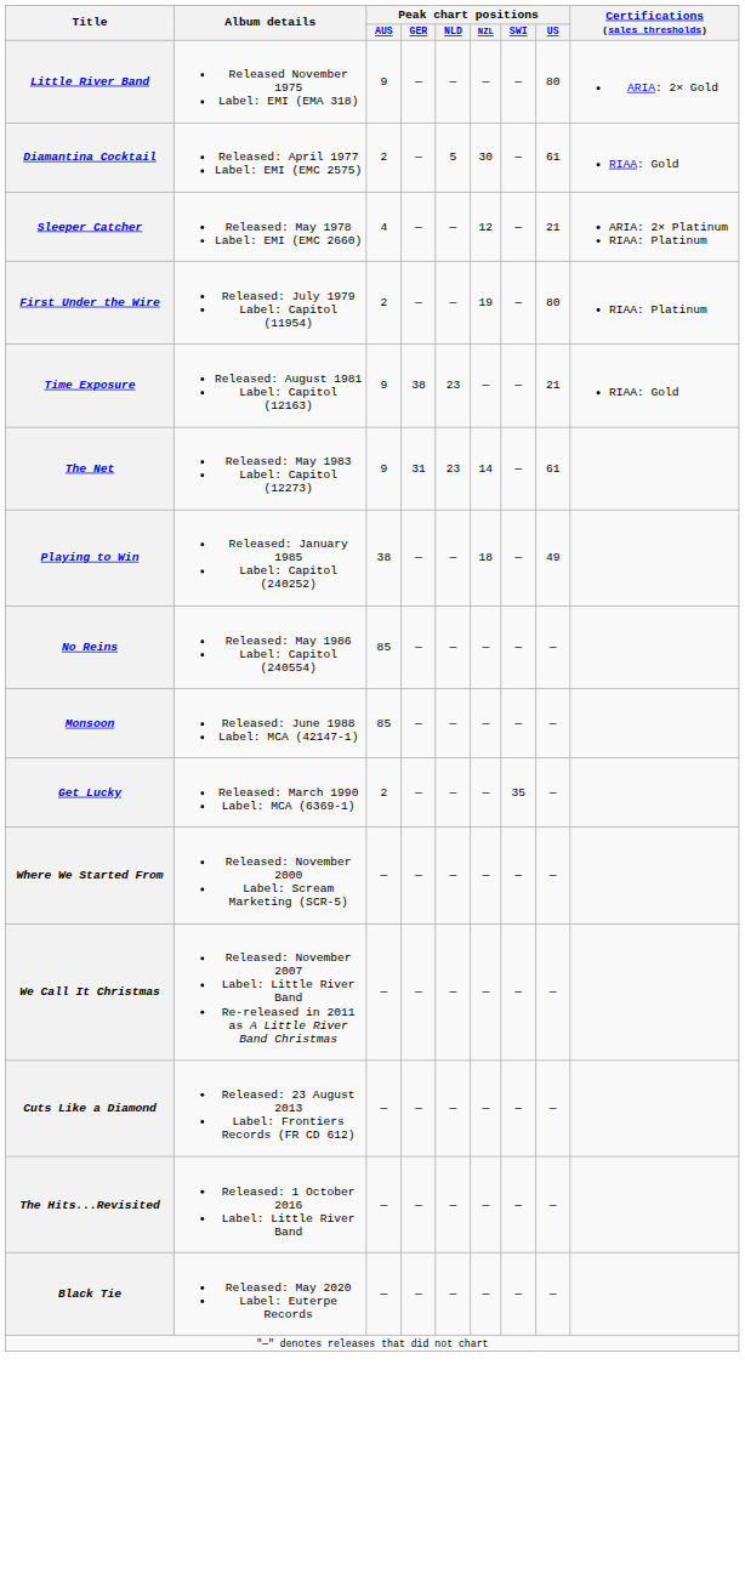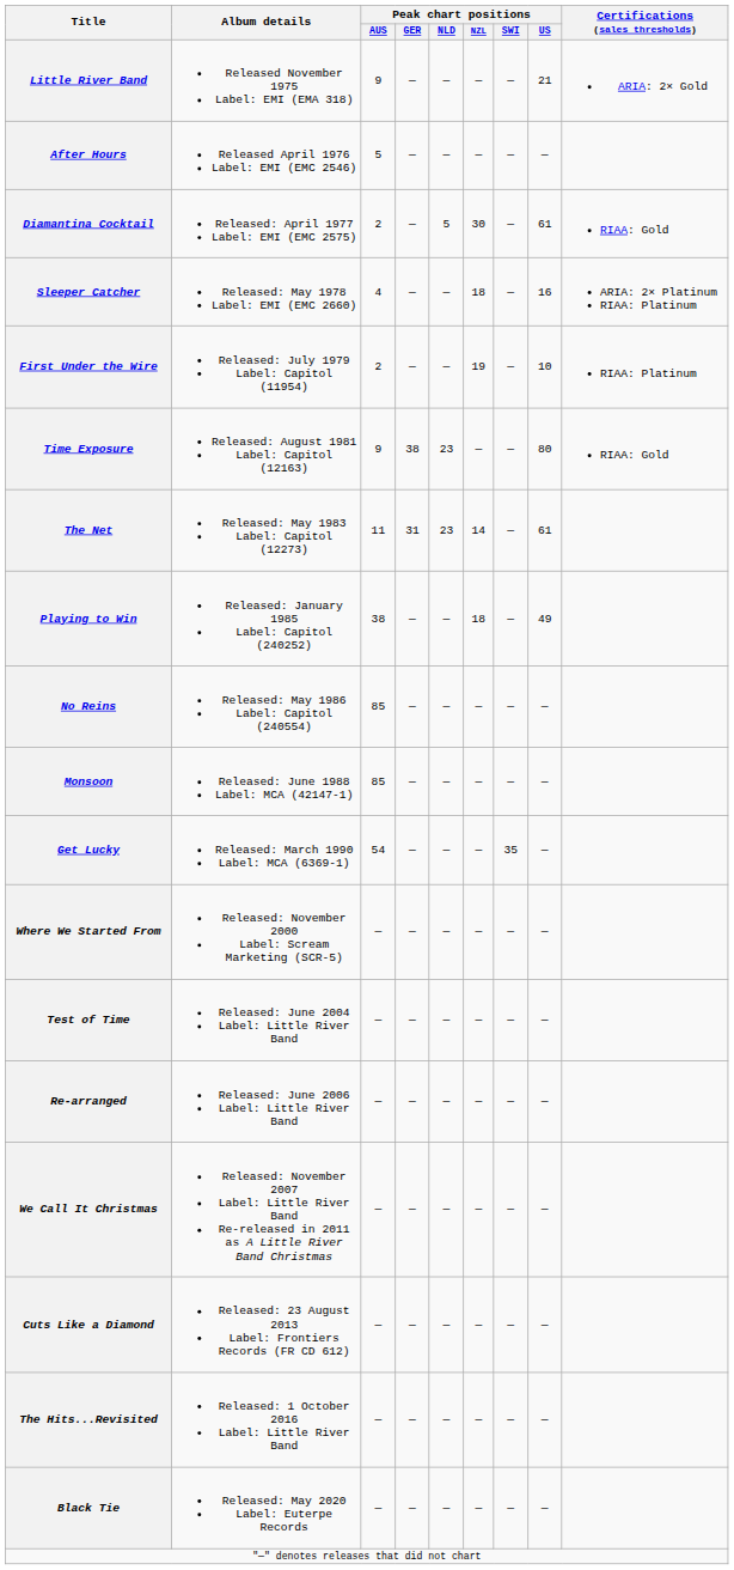 <table class="wikitable plainrowheaders" style="text-align:center;">
 <tr>
 <th scope="col" rowspan="2" style="width:14em;">Title</th>
 <th scope="col" rowspan="2" style="width:16em;">Album details</th>
 <th scope="col" colspan="6">Peak chart positions</th>
 <th scope="col" rowspan="2" style="width:14em;"><a href='#'>Certifications</a><br><small>(<a href='#'>sales thresholds</a>)</small></th>
 </tr>
 <tr>
 <th style="width:3em;font-size:85%"><a href='#'>AUS</a><br></th>
 <th style="width:3em;font-size:85%"><a href='#'>GER</a><br></th>
 <th style="width:3em;font-size:85%"><a href='#'>NLD</a><br></th>
 <th style="width:3em;font-size:75%"><a href='#'>NZL</a><br></th>
 <th style="width:3em;font-size:85%"><a href='#'>SWI</a><br></th>
 <th style="width:3em;font-size:85%"><a href='#'>US</a><br></th>
 </tr>
 <tr>
 <th scope="row"><em><a href='#'>Little River Band</a></em></th>
 <td><br><ul><li>Released November 1975</li><li>Label: EMI (EMA 318)</li></ul></td>
 <td align="center">9</td>
 <td align="center">—</td>
 <td align="center">—</td>
 <td align="center">—</td>
 <td align="center">—</td>
-<td align="center">80</td>
+<td align="center">21</td>
 <td><br><ul><li><a href='#'>ARIA</a>: 2× Gold</li></ul></td>
+</tr>
+<tr>
+<th scope="row"><em><a href='#'>After Hours</a></em></th>
+<td><br><ul><li>Released April 1976</li><li>Label: EMI (EMC 2546)</li></ul></td>
+<td align="center">5</td>
+<td align="center">—</td>
+<td align="center">—</td>
+<td align="center">—</td>
+<td align="center">—</td>
+<td align="center">—</td>
+<td></td>
 </tr>
 <tr>
 <th scope="row"><em><a href='#'>Diamantina Cocktail</a></em></th>
 <td><br><ul><li>Released: April 1977</li><li>Label: EMI (EMC 2575)</li></ul></td>
 <td align="center">2</td>
 <td align="center">—</td>
 <td align="center">5</td>
 <td align="center">30</td>
 <td align="center">—</td>
 <td align="center">61</td>
 <td align="left"><br><ul><li><a href='#'>RIAA</a>: Gold</li></ul></td>
 </tr>
 <tr>
 <th scope="row"><em><a href='#'>Sleeper Catcher</a></em></th>
 <td><br><ul><li>Released: May 1978</li><li>Label: EMI (EMC 2660)</li></ul></td>
 <td align="center">4</td>
 <td align="center">—</td>
 <td align="center">—</td>
-<td align="center">12</td>
+<td align="center">18</td>
 <td align="center">—</td>
-<td align="center">21</td>
+<td align="center">16</td>
 <td align="left"><br><ul><li>ARIA: 2× Platinum</li><li>RIAA: Platinum</li></ul></td>
 </tr>
 <tr>
 <th scope="row"><em><a href='#'>First Under the Wire</a></em></th>
 <td><br><ul><li>Released: July 1979</li><li>Label: Capitol (11954)</li></ul></td>
 <td align="center">2</td>
 <td align="center">—</td>
 <td align="center">—</td>
 <td align="center">19</td>
 <td align="center">—</td>
-<td align="center">80</td>
+<td align="center">10</td>
 <td align="left"><br><ul><li>RIAA: Platinum</li></ul></td>
 </tr>
 <tr>
 <th scope="row"><em><a href='#'>Time Exposure</a></em></th>
 <td><br><ul><li>Released: August 1981</li><li>Label: Capitol (12163)</li></ul></td>
 <td align="center">9</td>
 <td align="center">38</td>
 <td align="center">23</td>
 <td align="center">—</td>
 <td align="center">—</td>
-<td align="center">21</td>
+<td align="center">80</td>
 <td align="left"><br><ul><li>RIAA: Gold</li></ul></td>
 </tr>
 <tr>
 <th scope="row"><em><a href='#'>The Net</a></em></th>
 <td><br><ul><li>Released: May 1983</li><li>Label: Capitol (12273)</li></ul></td>
-<td align="center">9</td>
+<td align="center">11</td>
 <td align="center">31</td>
 <td align="center">23</td>
 <td align="center">14</td>
 <td align="center">—</td>
 <td align="center">61</td>
 <td></td>
 </tr>
 <tr>
 <th scope="row"><em><a href='#'>Playing to Win</a></em></th>
 <td><br><ul><li>Released: January 1985</li><li>Label: Capitol (240252)</li></ul></td>
 <td align="center">38</td>
 <td align="center">—</td>
 <td align="center">—</td>
 <td align="center">18</td>
 <td align="center">—</td>
 <td align="center">49</td>
 <td></td>
 </tr>
 <tr>
 <th scope="row"><em><a href='#'>No Reins</a></em></th>
 <td><br><ul><li>Released: May 1986</li><li>Label: Capitol (240554)</li></ul></td>
 <td align="center">85</td>
 <td align="center">—</td>
 <td align="center">—</td>
 <td align="center">—</td>
 <td align="center">—</td>
 <td align="center">—</td>
 <td></td>
 </tr>
 <tr>
 <th scope="row"><em><a href='#'>Monsoon</a></em></th>
 <td><br><ul><li>Released: June 1988</li><li>Label: MCA (42147-1)</li></ul></td>
 <td align="center">85</td>
 <td align="center">—</td>
 <td align="center">—</td>
 <td align="center">—</td>
 <td align="center">—</td>
 <td align="center">—</td>
 <td></td>
 </tr>
 <tr>
 <th scope="row"><em><a href='#'>Get Lucky</a></em></th>
 <td><br><ul><li>Released: March 1990</li><li>Label: MCA (6369-1)</li></ul></td>
-<td align="center">2</td>
+<td align="center">54</td>
 <td align="center">—</td>
 <td align="center">—</td>
 <td align="center">—</td>
 <td align="center">35</td>
 <td align="center">—</td>
 <td></td>
 </tr>
 <tr>
 <th scope="row"><em>Where We Started From</em></th>
 <td><br><ul><li>Released: November 2000</li><li>Label: Scream Marketing (SCR-5)</li></ul></td>
+<td align="center">—</td>
+<td align="center">—</td>
+<td align="center">—</td>
+<td align="center">—</td>
+<td align="center">—</td>
+<td align="center">—</td>
+<td></td>
+</tr>
+<tr>
+<th scope="row"><em>Test of Time</em></th>
+<td><br><ul><li>Released: June 2004</li><li>Label: Little River Band</li></ul></td>
+<td align="center">—</td>
+<td align="center">—</td>
+<td align="center">—</td>
+<td align="center">—</td>
+<td align="center">—</td>
+<td align="center">—</td>
+<td></td>
+</tr>
+<tr>
+<th scope="row"><em>Re-arranged</em></th>
+<td><br><ul><li>Released: June 2006</li><li>Label: Little River Band</li></ul></td>
 <td align="center">—</td>
 <td align="center">—</td>
 <td align="center">—</td>
 <td align="center">—</td>
 <td align="center">—</td>
 <td align="center">—</td>
 <td></td>
 </tr>
 <tr>
 <th scope="row"><em>We Call It Christmas</em></th>
 <td><br><ul><li>Released: November 2007</li><li>Label: Little River Band</li><li>Re-released in 2011 as <em>A Little River Band Christmas</em></li></ul></td>
 <td align="center">—</td>
 <td align="center">—</td>
 <td align="center">—</td>
 <td align="center">—</td>
 <td align="center">—</td>
 <td align="center">—</td>
 <td></td>
 </tr>
 <tr>
 <th scope="row"><em>Cuts Like a Diamond</em></th>
 <td><br><ul><li>Released: 23 August 2013</li><li>Label: Frontiers Records (FR CD 612)</li></ul></td>
 <td align="center">—</td>
 <td align="center">—</td>
 <td align="center">—</td>
 <td align="center">—</td>
 <td align="center">—</td>
 <td align="center">—</td>
 <td></td>
 </tr>
 <tr>
 <th scope="row"><em>The Hits...Revisited</em></th>
 <td><br><ul><li>Released: 1 October 2016</li><li>Label: Little River Band</li></ul></td>
 <td align="center">—</td>
 <td align="center">—</td>
 <td align="center">—</td>
 <td align="center">—</td>
 <td align="center">—</td>
 <td align="center">—</td>
 <td></td>
 </tr>
 <tr>
 <th scope="row"><em>Black Tie</em></th>
 <td><br><ul><li>Released: May 2020</li><li>Label: Euterpe Records</li></ul></td>
 <td align="center">—</td>
 <td align="center">—</td>
 <td align="center">—</td>
 <td align="center">—</td>
 <td align="center">—</td>
 <td align="center">—</td>
 <td></td>
 </tr>
 <tr>
 <td align="center" colspan="9" style="font-size:85%">"—" denotes releases that did not chart</td>
 </tr>
 </table>
